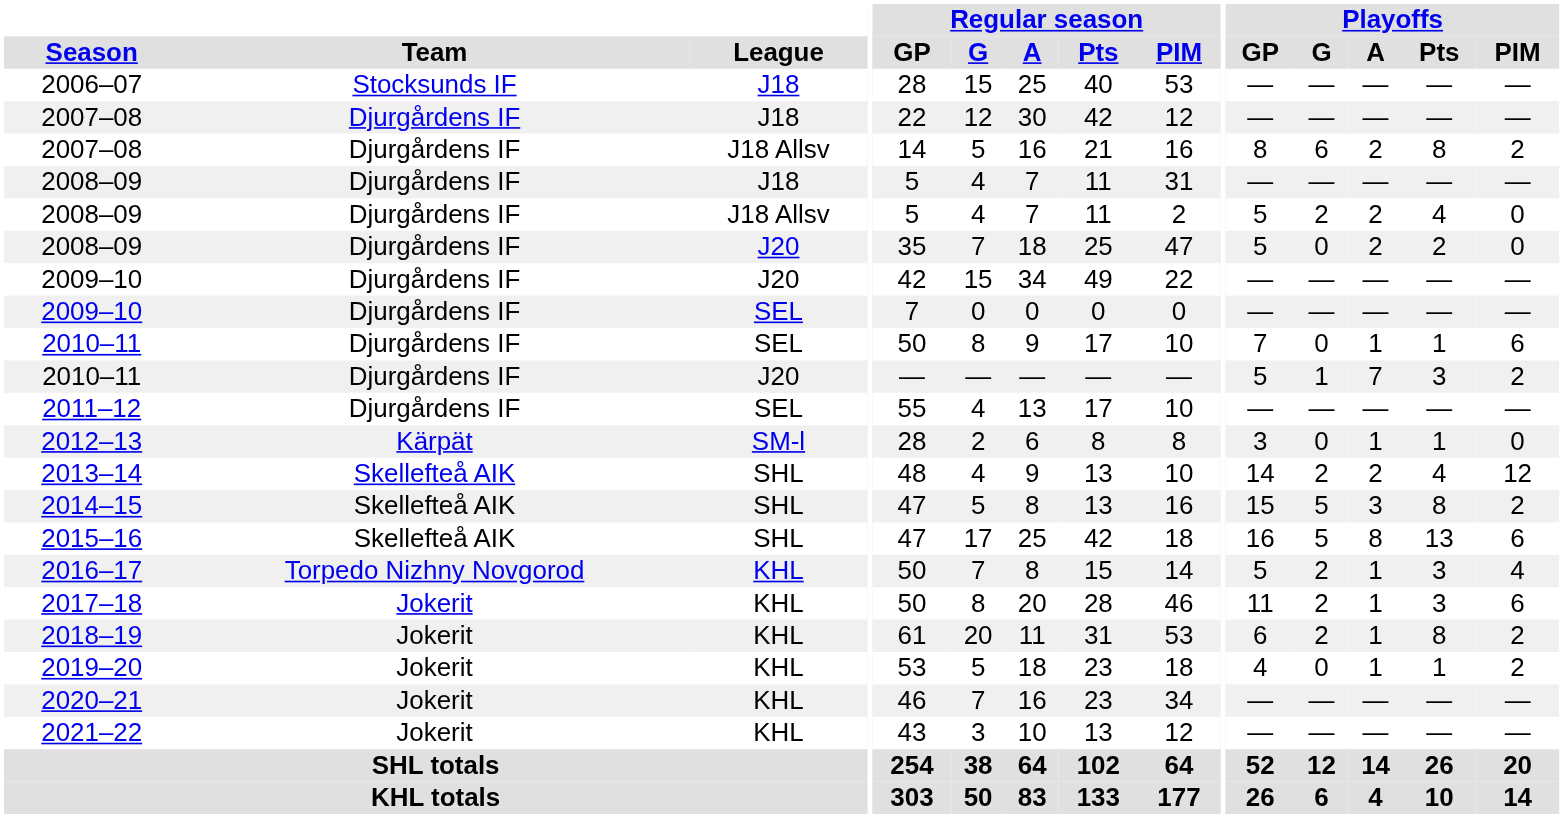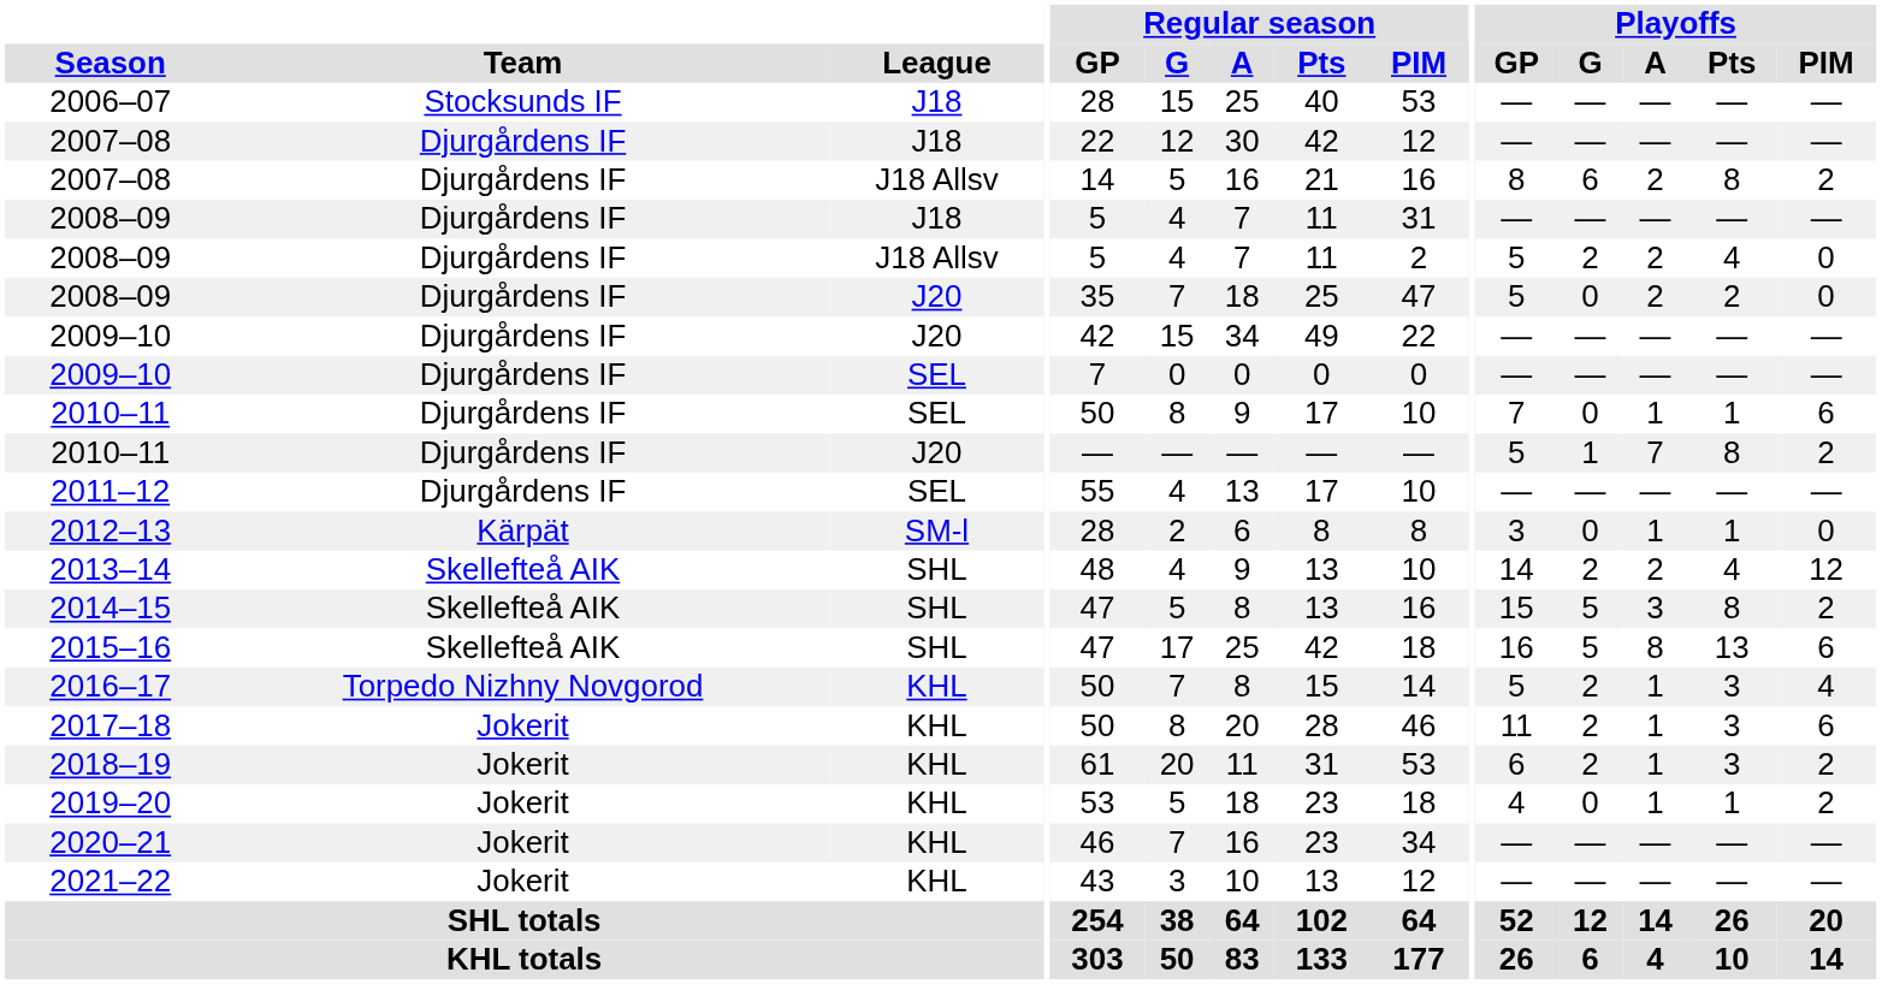 <table border="0" cellpadding="1" cellspacing="0" style="text-align:center; width:60em">
 <tr bgcolor="#e0e0e0">
 <th colspan="3" bgcolor="#ffffff"></th>
 <th rowspan="99" bgcolor="#ffffff"></th>
 <th colspan="5"><a href='#'>Regular season</a></th>
 <th rowspan="99" bgcolor="#ffffff"></th>
 <th colspan="5"><a href='#'>Playoffs</a></th>
 </tr>
 <tr bgcolor="#e0e0e0">
 <th><a href='#'>Season</a></th>
 <th>Team</th>
 <th>League</th>
 <th>GP</th>
 <th><a href='#'>G</a></th>
 <th><a href='#'>A</a></th>
 <th><a href='#'>Pts</a></th>
 <th><a href='#'>PIM</a></th>
 <th>GP</th>
 <th>G</th>
 <th>A</th>
 <th>Pts</th>
 <th>PIM</th>
 </tr>
 <tr>
 <td>2006–07</td>
 <td><a href='#'>Stocksunds IF</a></td>
 <td><a href='#'>J18</a></td>
 <td>28</td>
 <td>15</td>
 <td>25</td>
 <td>40</td>
 <td>53</td>
 <td>—</td>
 <td>—</td>
 <td>—</td>
 <td>—</td>
 <td>—</td>
 </tr>
 <tr bgcolor="#f0f0f0">
 <td>2007–08</td>
 <td><a href='#'>Djurgårdens IF</a></td>
 <td>J18</td>
 <td>22</td>
 <td>12</td>
 <td>30</td>
 <td>42</td>
 <td>12</td>
 <td>—</td>
 <td>—</td>
 <td>—</td>
 <td>—</td>
 <td>—</td>
 </tr>
 <tr>
 <td>2007–08</td>
 <td>Djurgårdens IF</td>
 <td>J18 Allsv</td>
 <td>14</td>
 <td>5</td>
 <td>16</td>
 <td>21</td>
 <td>16</td>
 <td>8</td>
 <td>6</td>
 <td>2</td>
 <td>8</td>
 <td>2</td>
 </tr>
 <tr bgcolor="#f0f0f0">
 <td>2008–09</td>
 <td>Djurgårdens IF</td>
 <td>J18</td>
 <td>5</td>
 <td>4</td>
 <td>7</td>
 <td>11</td>
 <td>31</td>
 <td>—</td>
 <td>—</td>
 <td>—</td>
 <td>—</td>
 <td>—</td>
 </tr>
 <tr>
 <td>2008–09</td>
 <td>Djurgårdens IF</td>
 <td>J18 Allsv</td>
 <td>5</td>
 <td>4</td>
 <td>7</td>
 <td>11</td>
 <td>2</td>
 <td>5</td>
 <td>2</td>
 <td>2</td>
 <td>4</td>
 <td>0</td>
 </tr>
 <tr bgcolor="#f0f0f0">
 <td>2008–09</td>
 <td>Djurgårdens IF</td>
 <td><a href='#'>J20</a></td>
 <td>35</td>
 <td>7</td>
 <td>18</td>
 <td>25</td>
 <td>47</td>
 <td>5</td>
 <td>0</td>
 <td>2</td>
 <td>2</td>
 <td>0</td>
 </tr>
 <tr>
 <td>2009–10</td>
 <td>Djurgårdens IF</td>
 <td>J20</td>
 <td>42</td>
 <td>15</td>
 <td>34</td>
 <td>49</td>
 <td>22</td>
 <td>—</td>
 <td>—</td>
 <td>—</td>
 <td>—</td>
 <td>—</td>
 </tr>
 <tr bgcolor="#f0f0f0">
 <td><a href='#'>2009–10</a></td>
 <td>Djurgårdens IF</td>
 <td><a href='#'>SEL</a></td>
 <td>7</td>
 <td>0</td>
 <td>0</td>
 <td>0</td>
 <td>0</td>
 <td>—</td>
 <td>—</td>
 <td>—</td>
 <td>—</td>
 <td>—</td>
 </tr>
 <tr>
 <td><a href='#'>2010–11</a></td>
 <td>Djurgårdens IF</td>
 <td>SEL</td>
 <td>50</td>
 <td>8</td>
 <td>9</td>
 <td>17</td>
 <td>10</td>
 <td>7</td>
 <td>0</td>
 <td>1</td>
 <td>1</td>
 <td>6</td>
 </tr>
 <tr bgcolor="#f0f0f0">
 <td>2010–11</td>
 <td>Djurgårdens IF</td>
 <td>J20</td>
 <td>—</td>
 <td>—</td>
 <td>—</td>
 <td>—</td>
 <td>—</td>
 <td>5</td>
 <td>1</td>
 <td>7</td>
-<td>3</td>
+<td>8</td>
 <td>2</td>
 </tr>
 <tr>
 <td><a href='#'>2011–12</a></td>
 <td>Djurgårdens IF</td>
 <td>SEL</td>
 <td>55</td>
 <td>4</td>
 <td>13</td>
 <td>17</td>
 <td>10</td>
 <td>—</td>
 <td>—</td>
 <td>—</td>
 <td>—</td>
 <td>—</td>
 </tr>
 <tr bgcolor="#f0f0f0">
 <td><a href='#'>2012–13</a></td>
 <td><a href='#'>Kärpät</a></td>
 <td><a href='#'>SM-l</a></td>
 <td>28</td>
 <td>2</td>
 <td>6</td>
 <td>8</td>
 <td>8</td>
 <td>3</td>
 <td>0</td>
 <td>1</td>
 <td>1</td>
 <td>0</td>
 </tr>
 <tr>
 <td><a href='#'>2013–14</a></td>
 <td><a href='#'>Skellefteå AIK</a></td>
 <td>SHL</td>
 <td>48</td>
 <td>4</td>
 <td>9</td>
 <td>13</td>
 <td>10</td>
 <td>14</td>
 <td>2</td>
 <td>2</td>
 <td>4</td>
 <td>12</td>
 </tr>
 <tr bgcolor="#f0f0f0">
 <td><a href='#'>2014–15</a></td>
 <td>Skellefteå AIK</td>
 <td>SHL</td>
 <td>47</td>
 <td>5</td>
 <td>8</td>
 <td>13</td>
 <td>16</td>
 <td>15</td>
 <td>5</td>
 <td>3</td>
 <td>8</td>
 <td>2</td>
 </tr>
 <tr>
 <td><a href='#'>2015–16</a></td>
 <td>Skellefteå AIK</td>
 <td>SHL</td>
 <td>47</td>
 <td>17</td>
 <td>25</td>
 <td>42</td>
 <td>18</td>
 <td>16</td>
 <td>5</td>
 <td>8</td>
 <td>13</td>
 <td>6</td>
 </tr>
 <tr bgcolor="#f0f0f0">
 <td><a href='#'>2016–17</a></td>
 <td><a href='#'>Torpedo Nizhny Novgorod</a></td>
 <td><a href='#'>KHL</a></td>
 <td>50</td>
 <td>7</td>
 <td>8</td>
 <td>15</td>
 <td>14</td>
 <td>5</td>
 <td>2</td>
 <td>1</td>
 <td>3</td>
 <td>4</td>
 </tr>
 <tr>
 <td><a href='#'>2017–18</a></td>
 <td><a href='#'>Jokerit</a></td>
 <td>KHL</td>
 <td>50</td>
 <td>8</td>
 <td>20</td>
 <td>28</td>
 <td>46</td>
 <td>11</td>
 <td>2</td>
 <td>1</td>
 <td>3</td>
 <td>6</td>
 </tr>
 <tr bgcolor="#f0f0f0">
 <td><a href='#'>2018–19</a></td>
 <td>Jokerit</td>
 <td>KHL</td>
 <td>61</td>
 <td>20</td>
 <td>11</td>
 <td>31</td>
 <td>53</td>
 <td>6</td>
 <td>2</td>
 <td>1</td>
-<td>8</td>
+<td>3</td>
 <td>2</td>
 </tr>
 <tr>
 <td><a href='#'>2019–20</a></td>
 <td>Jokerit</td>
 <td>KHL</td>
 <td>53</td>
 <td>5</td>
 <td>18</td>
 <td>23</td>
 <td>18</td>
 <td>4</td>
 <td>0</td>
 <td>1</td>
 <td>1</td>
 <td>2</td>
 </tr>
 <tr bgcolor="#f0f0f0">
 <td><a href='#'>2020–21</a></td>
 <td>Jokerit</td>
 <td>KHL</td>
 <td>46</td>
 <td>7</td>
 <td>16</td>
 <td>23</td>
 <td>34</td>
 <td>—</td>
 <td>—</td>
 <td>—</td>
 <td>—</td>
 <td>—</td>
 </tr>
 <tr>
 <td><a href='#'>2021–22</a></td>
 <td>Jokerit</td>
 <td>KHL</td>
 <td>43</td>
 <td>3</td>
 <td>10</td>
 <td>13</td>
 <td>12</td>
 <td>—</td>
 <td>—</td>
 <td>—</td>
 <td>—</td>
 <td>—</td>
 </tr>
 <tr bgcolor="#e0e0e0">
 <th colspan="3">SHL totals</th>
 <th>254</th>
 <th>38</th>
 <th>64</th>
 <th>102</th>
 <th>64</th>
 <th>52</th>
 <th>12</th>
 <th>14</th>
 <th>26</th>
 <th>20</th>
 </tr>
 <tr bgcolor="#e0e0e0">
 <th colspan="3">KHL totals</th>
 <th>303</th>
 <th>50</th>
 <th>83</th>
 <th>133</th>
 <th>177</th>
 <th>26</th>
 <th>6</th>
 <th>4</th>
 <th>10</th>
 <th>14</th>
 </tr>
 </table>
